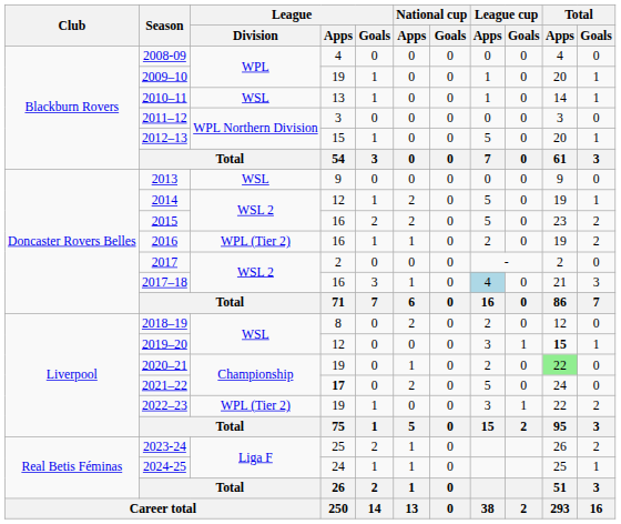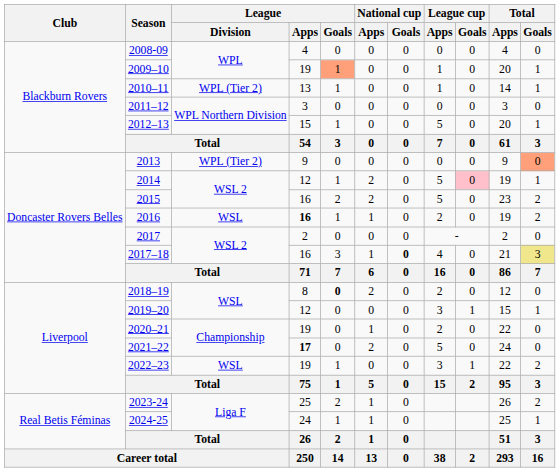 <table class="wikitable" style="text-align: center">
 <tr>
 <th rowspan="2">Club</th>
 <th rowspan="2">Season</th>
 <th colspan="3">League</th>
 <th colspan="2">National cup</th>
 <th colspan="2">League cup</th>
 <th colspan="2">Total</th>
 </tr>
 <tr>
 <th>Division</th>
 <th>Apps</th>
 <th>Goals</th>
 <th>Apps</th>
 <th>Goals</th>
 <th>Apps</th>
 <th>Goals</th>
 <th>Apps</th>
 <th>Goals</th>
 </tr>
 <tr>
 <td rowspan="6"><a href='#'>Blackburn Rovers</a></td>
 <td><a href='#'>2008-09</a></td>
 <td rowspan="2"><a href='#'>WPL</a></td>
 <td>4</td>
 <td>0</td>
 <td>0</td>
 <td>0</td>
 <td>0</td>
 <td>0</td>
 <td>4</td>
 <td>0</td>
 </tr>
 <tr>
 <td><a href='#'>2009–10</a></td>
 <td>19</td>
-<td>1</td>
+<td style="background: lightsalmon;">1</td>
 <td>0</td>
 <td>0</td>
 <td>1</td>
 <td>0</td>
 <td>20</td>
 <td>1</td>
 </tr>
 <tr>
 <td><a href='#'>2010–11</a></td>
-<td><a href='#'>WSL</a></td>
+<td><a href='#'>WPL (Tier 2)</a></td>
 <td>13</td>
 <td>1</td>
 <td>0</td>
 <td>0</td>
 <td>1</td>
 <td>0</td>
 <td>14</td>
 <td>1</td>
 </tr>
 <tr>
 <td><a href='#'>2011–12</a></td>
 <td rowspan="2"><a href='#'>WPL Northern Division</a></td>
 <td>3</td>
 <td>0</td>
 <td>0</td>
 <td>0</td>
 <td>0</td>
 <td>0</td>
 <td>3</td>
 <td>0</td>
 </tr>
 <tr>
 <td><a href='#'>2012–13</a></td>
 <td>15</td>
 <td>1</td>
 <td>0</td>
 <td>0</td>
 <td>5</td>
 <td>0</td>
 <td>20</td>
 <td>1</td>
 </tr>
 <tr>
 <th colspan="2">Total</th>
 <th>54</th>
 <th>3</th>
 <th>0</th>
 <th>0</th>
 <th>7</th>
 <th>0</th>
 <th>61</th>
 <th>3</th>
 </tr>
 <tr>
 <td rowspan="7"><a href='#'>Doncaster Rovers Belles</a></td>
 <td><a href='#'>2013</a></td>
-<td><a href='#'>WSL</a></td>
+<td><a href='#'>WPL (Tier 2)</a></td>
 <td>9</td>
 <td>0</td>
 <td>0</td>
 <td>0</td>
 <td>0</td>
 <td>0</td>
 <td>9</td>
-<td>0</td>
+<td style="background: lightsalmon;">0</td>
 </tr>
 <tr>
 <td><a href='#'>2014</a></td>
 <td rowspan="2"><a href='#'>WSL 2</a></td>
 <td>12</td>
 <td>1</td>
 <td>2</td>
 <td>0</td>
 <td>5</td>
-<td>0</td>
+<td style="background: pink;">0</td>
 <td>19</td>
 <td>1</td>
 </tr>
 <tr>
 <td><a href='#'>2015</a></td>
 <td>16</td>
 <td>2</td>
 <td>2</td>
 <td>0</td>
 <td>5</td>
 <td>0</td>
 <td>23</td>
 <td>2</td>
 </tr>
 <tr>
 <td><a href='#'>2016</a></td>
-<td><a href='#'>WPL (Tier 2)</a></td>
-<td>16</td>
+<td><a href='#'>WSL</a></td>
+<td><strong>16</strong></td>
 <td>1</td>
 <td>1</td>
 <td>0</td>
 <td>2</td>
 <td>0</td>
 <td>19</td>
 <td>2</td>
 </tr>
 <tr>
 <td><a href='#'>2017</a></td>
 <td rowspan="2"><a href='#'>WSL 2</a></td>
 <td>2</td>
 <td>0</td>
 <td>0</td>
 <td>0</td>
 <td colspan="2">-</td>
 <td>2</td>
 <td>0</td>
 </tr>
 <tr>
 <td><a href='#'>2017–18</a></td>
 <td>16</td>
 <td>3</td>
 <td>1</td>
-<td>0</td>
-<td style="background: lightblue;">4</td>
+<td><strong>0</strong></td>
+<td>4</td>
 <td>0</td>
 <td>21</td>
-<td>3</td>
+<td style="background: khaki;">3</td>
 </tr>
 <tr>
 <th colspan="2">Total</th>
 <th>71</th>
 <th>7</th>
 <th>6</th>
 <th>0</th>
 <th>16</th>
 <th>0</th>
 <th>86</th>
 <th>7</th>
 </tr>
 <tr>
 <td rowspan="6"><a href='#'>Liverpool</a></td>
 <td><a href='#'>2018–19</a></td>
 <td rowspan="2"><a href='#'>WSL</a></td>
 <td>8</td>
-<td>0</td>
+<td><strong>0</strong></td>
 <td>2</td>
 <td>0</td>
 <td>2</td>
 <td>0</td>
 <td>12</td>
 <td>0</td>
 </tr>
 <tr>
 <td><a href='#'>2019–20</a></td>
 <td>12</td>
 <td>0</td>
 <td>0</td>
 <td>0</td>
 <td>3</td>
 <td>1</td>
-<td><strong>15</strong></td>
+<td>15</td>
 <td>1</td>
 </tr>
 <tr>
 <td><a href='#'>2020–21</a></td>
 <td rowspan="2"><a href='#'>Championship</a></td>
 <td>19</td>
 <td>0</td>
 <td>1</td>
 <td>0</td>
 <td>2</td>
 <td>0</td>
-<td style="background: lightgreen;">22</td>
+<td>22</td>
 <td>0</td>
 </tr>
 <tr>
 <td><a href='#'>2021–22</a></td>
 <td><strong>17</strong></td>
 <td>0</td>
 <td>2</td>
 <td>0</td>
 <td>5</td>
 <td>0</td>
 <td>24</td>
 <td>0</td>
 </tr>
 <tr>
 <td><a href='#'>2022–23</a></td>
-<td><a href='#'>WPL (Tier 2)</a></td>
+<td><a href='#'>WSL</a></td>
 <td>19</td>
 <td>1</td>
 <td>0</td>
 <td>0</td>
 <td>3</td>
 <td>1</td>
 <td>22</td>
 <td>2</td>
 </tr>
 <tr>
 <th colspan="2">Total</th>
 <th>75</th>
 <th>1</th>
 <th>5</th>
 <th>0</th>
 <th>15</th>
 <th>2</th>
 <th>95</th>
 <th>3</th>
 </tr>
 <tr>
 <td rowspan="3"><a href='#'>Real Betis Féminas</a></td>
 <td><a href='#'>2023-24</a></td>
 <td rowspan="2"><a href='#'>Liga F</a></td>
 <td>25</td>
 <td>2</td>
 <td>1</td>
 <td>0</td>
 <td></td>
 <td></td>
 <td>26</td>
 <td>2</td>
 </tr>
 <tr>
 <td><a href='#'>2024-25</a></td>
 <td>24</td>
 <td>1</td>
 <td>1</td>
 <td>0</td>
 <td></td>
 <td></td>
 <td>25</td>
 <td>1</td>
 </tr>
 <tr>
 <th colspan="2">Total</th>
 <th>26</th>
 <th>2</th>
 <th>1</th>
 <th>0</th>
 <th></th>
 <th></th>
 <th>51</th>
 <th>3</th>
 </tr>
 <tr>
 <th colspan="3">Career total</th>
 <th>250</th>
 <th>14</th>
 <th>13</th>
 <th>0</th>
 <th>38</th>
 <th>2</th>
 <th>293</th>
 <th>16</th>
 </tr>
 </table>
